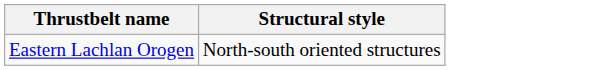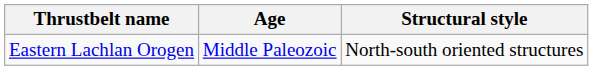 <table class="wikitable">
 <tr>
 <th>Thrustbelt name</th>
+<th>Age</th>
 <th>Structural style</th>
 </tr>
 <tr>
 <td><a href='#'>Eastern Lachlan Orogen</a></td>
+<td><a href='#'>Middle Paleozoic</a></td>
 <td>North-south oriented structures</td>
 </tr>
 </table>
